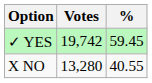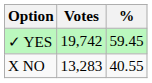 <table class="wikitable">
 <tr>
 <th>Option</th>
 <th>Votes</th>
 <th>%</th>
 </tr>
 <tr>
 <td style=background:#bbf8be>✓ YES</td>
 <td style=background:#bbf8be>19,742</td>
 <td style=background:#bbf8be>59.45</td>
 </tr>
 <tr>
 <td>X NO</td>
-<td>13,280</td>
+<td>13,283</td>
 <td>40.55</td>
 </tr>
 </table>
